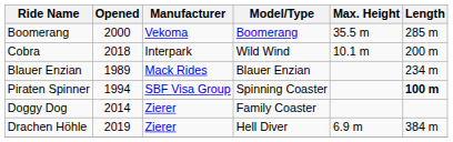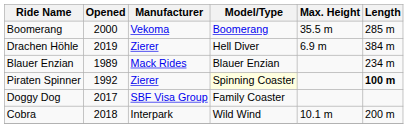 <table class="wikitable sortable">
 <tr>
 <th>Ride Name</th>
 <th>Opened</th>
 <th>Manufacturer</th>
 <th>Model/Type</th>
 <th>Max. Height</th>
 <th>Length</th>
 </tr>
 <tr>
 <td>Boomerang</td>
 <td align=center>2000</td>
 <td><a href='#'>Vekoma</a></td>
 <td><a href='#'>Boomerang</a></td>
 <td>35.5 m</td>
 <td>285 m</td>
 </tr>
 <tr>
-<td>Cobra</td>
-<td align=center>2018</td>
-<td>Interpark</td>
-<td>Wild Wind</td>
-<td>10.1 m</td>
-<td>200 m</td>
+<td>Drachen Höhle</td>
+<td align=center>2019</td>
+<td><a href='#'>Zierer</a></td>
+<td>Hell Diver</td>
+<td>6.9 m</td>
+<td>384 m</td>
 </tr>
 <tr>
 <td>Blauer Enzian</td>
 <td align=center>1989</td>
 <td><a href='#'>Mack Rides</a></td>
 <td>Blauer Enzian</td>
 <td></td>
 <td>234 m</td>
 </tr>
 <tr>
 <td>Piraten Spinner</td>
-<td align=center>1994</td>
-<td><a href='#'>SBF Visa Group</a></td>
-<td>Spinning Coaster</td>
+<td align=center>1992</td>
+<td><a href='#'>Zierer</a></td>
+<td style="background: lightyellow;">Spinning Coaster</td>
 <td></td>
 <td><strong>100 m</strong></td>
 </tr>
 <tr>
 <td>Doggy Dog</td>
-<td align=center>2014</td>
-<td><a href='#'>Zierer</a></td>
+<td align=center>2017</td>
+<td><a href='#'>SBF Visa Group</a></td>
 <td>Family Coaster</td>
 <td></td>
 </tr>
 <tr>
-<td>Drachen Höhle</td>
-<td align=center>2019</td>
-<td><a href='#'>Zierer</a></td>
-<td>Hell Diver</td>
-<td>6.9 m</td>
-<td>384 m</td>
+<td>Cobra</td>
+<td align=center>2018</td>
+<td>Interpark</td>
+<td>Wild Wind</td>
+<td>10.1 m</td>
+<td>200 m</td>
 </tr>
 <tr>
 </tr>
 </table>
